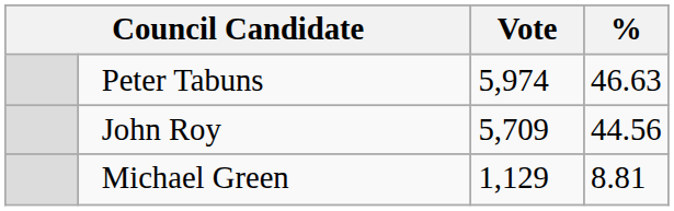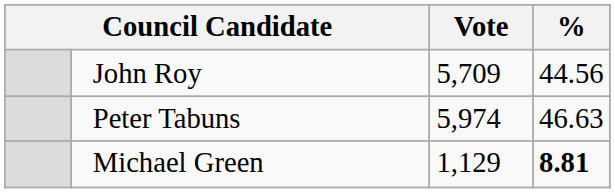 <table class="wikitable">
 <tr>
 <th bgcolor="#DDDDFF" width="230px" colspan="2">Council Candidate</th>
 <th bgcolor="#DDDDFF" width="50px">Vote</th>
 <th bgcolor="#DDDDFF" width="30px">%</th>
+</tr>
+<tr>
+<td bgcolor=#DCDCDC width="30px"> </td>
+<td>  John Roy</td>
+<td>5,709</td>
+<td>44.56</td>
 </tr>
 <tr>
 <td bgcolor=#DCDCDC width="30px"> </td>
 <td>  Peter Tabuns</td>
 <td>5,974</td>
 <td>46.63</td>
 </tr>
 <tr>
 <td bgcolor=#DCDCDC width="30px"> </td>
-<td>  John Roy</td>
-<td>5,709</td>
-<td>44.56</td>
-</tr>
-<tr>
-<td bgcolor=#DCDCDC width="30px"> </td>
 <td>  Michael Green</td>
 <td>1,129</td>
-<td>8.81</td>
+<td><strong>8.81</strong></td>
 </tr>
 </table>
